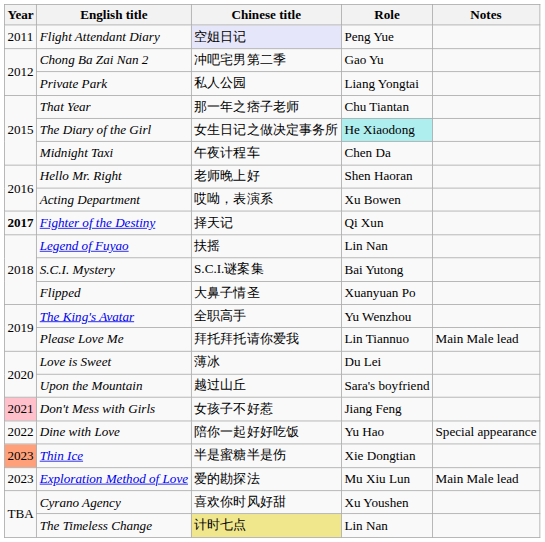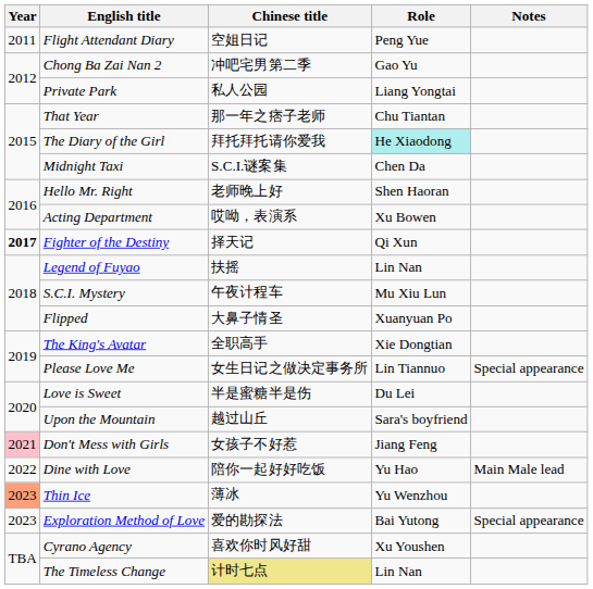 <table class="wikitable">
 <tr>
 <th>Year</th>
 <th>English title</th>
 <th>Chinese title</th>
 <th>Role</th>
 <th>Notes</th>
 </tr>
 <tr>
 <td>2011</td>
 <td><em>Flight Attendant Diary</em></td>
-<td style="background: lavender;">空姐日记</td>
+<td>空姐日记</td>
 <td>Peng Yue</td>
 <td></td>
 </tr>
 <tr>
 <td rowspan=2>2012</td>
 <td><em>Chong Ba Zai Nan 2</em></td>
 <td>冲吧宅男第二季</td>
 <td>Gao Yu</td>
 <td></td>
 </tr>
 <tr>
 <td><em>Private Park</em></td>
 <td>私人公园</td>
 <td>Liang Yongtai</td>
 <td></td>
 </tr>
 <tr>
 <td rowspan=3>2015</td>
 <td><em>That Year</em></td>
 <td>那一年之痞子老师</td>
 <td>Chu Tiantan</td>
 <td></td>
 </tr>
 <tr>
 <td><em>The Diary of the Girl</em></td>
-<td>女生日记之做决定事务所</td>
+<td>拜托拜托请你爱我</td>
 <td style="background: paleturquoise;">He Xiaodong</td>
 <td></td>
 </tr>
 <tr>
 <td><em>Midnight Taxi </em></td>
-<td>午夜计程车</td>
+<td>S.C.I.谜案集</td>
 <td>Chen Da</td>
 <td></td>
 </tr>
 <tr>
 <td rowspan=2>2016</td>
 <td><em>Hello Mr. Right</em></td>
 <td>老师晚上好</td>
 <td>Shen Haoran</td>
 <td></td>
 </tr>
 <tr>
 <td><em>Acting Department</em></td>
 <td>哎呦，表演系</td>
 <td>Xu Bowen</td>
 <td></td>
 </tr>
 <tr>
 <td><strong>2017</strong></td>
 <td><em><a href='#'>Fighter of the Destiny</a></em></td>
 <td>择天记</td>
 <td>Qi Xun</td>
 <td></td>
 </tr>
 <tr>
 <td rowspan=3>2018</td>
 <td><em><a href='#'>Legend of Fuyao</a></em></td>
 <td>扶摇</td>
 <td>Lin Nan</td>
 <td></td>
 </tr>
 <tr>
 <td><em>S.C.I. Mystery</em></td>
-<td>S.C.I.谜案集</td>
-<td>Bai Yutong</td>
+<td>午夜计程车</td>
+<td>Mu Xiu Lun</td>
 <td></td>
 </tr>
 <tr>
 <td><em>Flipped</em></td>
 <td>大鼻子情圣</td>
 <td>Xuanyuan Po</td>
 <td></td>
 </tr>
 <tr>
 <td rowspan=2>2019</td>
 <td><em><a href='#'>The King's Avatar</a></em></td>
 <td>全职高手</td>
-<td>Yu Wenzhou</td>
+<td>Xie Dongtian</td>
 <td></td>
 </tr>
 <tr>
 <td><em>Please Love Me</em></td>
-<td>拜托拜托请你爱我</td>
+<td>女生日记之做决定事务所</td>
 <td>Lin Tiannuo</td>
-<td>Main Male lead</td>
+<td>Special appearance</td>
 </tr>
 <tr>
 <td rowspan="2">2020</td>
 <td><em>Love is Sweet</em></td>
-<td>薄冰</td>
+<td>半是蜜糖半是伤</td>
 <td>Du Lei</td>
 <td></td>
 </tr>
 <tr>
 <td><em>Upon the Mountain</em></td>
 <td>越过山丘</td>
 <td>Sara's boyfriend</td>
 <td></td>
 </tr>
 <tr>
 <td style="background: pink;">2021</td>
 <td><em>Don't Mess with Girls</em></td>
 <td>女孩子不好惹</td>
 <td>Jiang Feng</td>
 <td></td>
 </tr>
 <tr>
 <td>2022</td>
 <td><em>Dine with Love</em></td>
 <td>陪你一起好好吃饭</td>
 <td>Yu Hao</td>
-<td>Special appearance</td>
+<td>Main Male lead</td>
 </tr>
 <tr>
 <td style="background: lightsalmon;">2023</td>
 <td><em><a href='#'>Thin Ice</a></em></td>
-<td>半是蜜糖半是伤</td>
-<td>Xie Dongtian</td>
+<td>薄冰</td>
+<td>Yu Wenzhou</td>
 <td></td>
 </tr>
 <tr>
 <td>2023</td>
 <td><em><a href='#'>Exploration Method of Love</a></em></td>
 <td>爱的勘探法</td>
-<td>Mu Xiu Lun</td>
-<td>Main Male lead</td>
+<td>Bai Yutong</td>
+<td>Special appearance</td>
 </tr>
 <tr>
 <td rowspan="4">TBA</td>
 <td><em>Cyrano Agency</em></td>
 <td>喜欢你时风好甜</td>
 <td>Xu Youshen</td>
 <td></td>
 </tr>
 <tr>
 <td><em>The Timeless Change</em></td>
 <td style="background: khaki;">计时七点</td>
 <td>Lin Nan</td>
 <td></td>
 </tr>
 </table>
